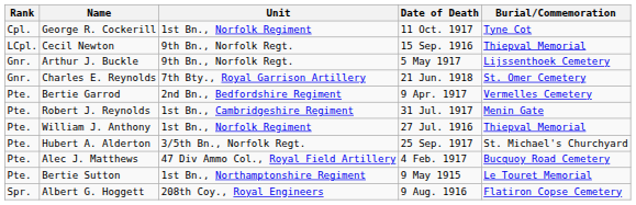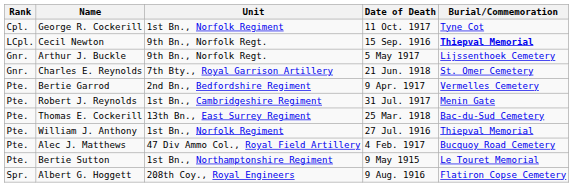 <table class="wikitable">
 <tr>
 <th>Rank</th>
 <th>Name</th>
 <th>Unit</th>
 <th>Date of Death</th>
 <th>Burial/Commemoration</th>
 </tr>
 <tr>
 <td>Cpl.</td>
 <td>George R. Cockerill</td>
 <td>1st Bn., <a href='#'>Norfolk Regiment</a></td>
 <td>11 Oct. 1917</td>
 <td><a href='#'>Tyne Cot</a></td>
 </tr>
 <tr>
 <td>LCpl.</td>
 <td>Cecil Newton</td>
 <td>9th Bn., Norfolk Regt.</td>
 <td>15 Sep. 1916</td>
-<td><a href='#'>Thiepval Memorial</a></td>
+<td><strong><a href='#'>Thiepval Memorial</a></strong></td>
 </tr>
 <tr>
 <td>Gnr.</td>
 <td>Arthur J. Buckle</td>
 <td>9th Bn., Norfolk Regt.</td>
 <td>5 May 1917</td>
 <td><a href='#'>Lijssenthoek Cemetery</a></td>
 </tr>
 <tr>
 <td>Gnr.</td>
 <td>Charles E. Reynolds</td>
 <td>7th Bty., <a href='#'>Royal Garrison Artillery</a></td>
 <td>21 Jun. 1918</td>
 <td><a href='#'>St. Omer Cemetery</a></td>
 </tr>
 <tr>
 <td>Pte.</td>
 <td>Bertie Garrod</td>
 <td>2nd Bn., <a href='#'>Bedfordshire Regiment</a></td>
 <td>9 Apr. 1917</td>
 <td><a href='#'>Vermelles Cemetery</a></td>
 </tr>
 <tr>
 <td>Pte.</td>
 <td>Robert J. Reynolds</td>
 <td>1st Bn., <a href='#'>Cambridgeshire Regiment</a></td>
 <td>31 Jul. 1917</td>
 <td><a href='#'>Menin Gate</a></td>
 </tr>
 <tr>
 <td>Pte.</td>
+<td>Thomas E. Cockerill</td>
+<td>13th Bn., <a href='#'>East Surrey Regiment</a></td>
+<td>25 Mar. 1918</td>
+<td><a href='#'>Bac-du-Sud Cemetery</a></td>
+</tr>
+<tr>
+<td>Pte.</td>
 <td>William J. Anthony</td>
 <td>1st Bn., <a href='#'>Norfolk Regiment</a></td>
 <td>27 Jul. 1916</td>
 <td><a href='#'>Thiepval Memorial</a></td>
-</tr>
-<tr>
-<td>Pte.</td>
-<td>Hubert A. Alderton</td>
-<td>3/5th Bn., Norfolk Regt.</td>
-<td>25 Sep. 1917</td>
-<td>St. Michael's Churchyard</td>
 </tr>
 <tr>
 <td>Pte.</td>
 <td>Alec J. Matthews</td>
 <td>47 Div Ammo Col., <a href='#'>Royal Field Artillery</a></td>
 <td>4 Feb. 1917</td>
 <td><a href='#'>Bucquoy Road Cemetery</a></td>
 </tr>
 <tr>
 <td>Pte.</td>
 <td>Bertie Sutton</td>
 <td>1st Bn., <a href='#'>Northamptonshire Regiment</a></td>
 <td>9 May 1915</td>
 <td><a href='#'>Le Touret Memorial</a></td>
 </tr>
 <tr>
 <td>Spr.</td>
 <td>Albert G. Hoggett</td>
 <td>208th Coy., <a href='#'>Royal Engineers</a></td>
 <td>9 Aug. 1916</td>
 <td><a href='#'>Flatiron Copse Cemetery</a></td>
 </tr>
 </table>
